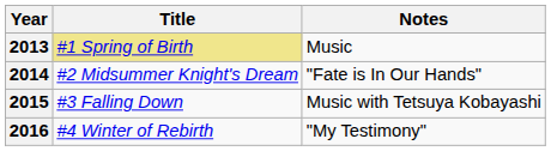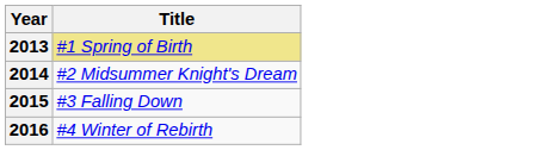 <table class="wikitable sortable"  width="auto">
 <tr>
 <th scope="col">Year</th>
 <th scope="col">Title</th>
-<th scope="col">Notes</th>
 </tr>
 <tr>
 <th scope=row>2013</th>
 <td style="background: khaki;"><em><a href='#'>#1 Spring of Birth</a></em></td>
-<td>Music</td>
 </tr>
 <tr>
 <th scope=row>2014</th>
 <td><em><a href='#'>#2 Midsummer Knight's Dream</a></em></td>
-<td>"Fate is In Our Hands"</td>
 </tr>
 <tr>
 <th scope=row>2015</th>
 <td><em><a href='#'>#3 Falling Down</a></em></td>
-<td>Music with Tetsuya Kobayashi</td>
 </tr>
 <tr>
 <th scope=row>2016</th>
 <td><em><a href='#'>#4 Winter of Rebirth</a></em></td>
-<td>"My Testimony"</td>
 </tr>
 </table>
